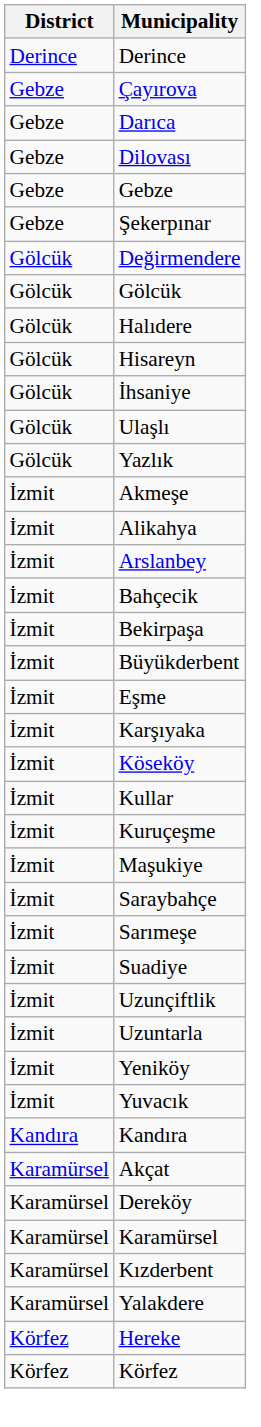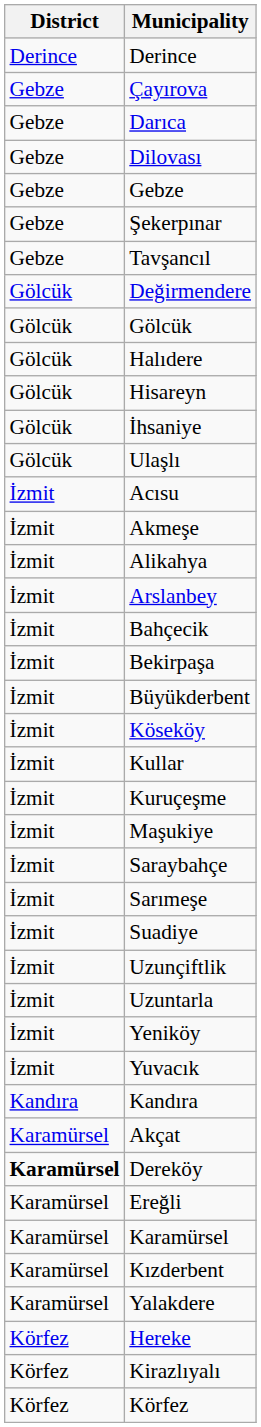 <table class="sortable wikitable">
 <tr>
 <th>District</th>
 <th>Municipality</th>
 </tr>
 <tr>
 <td><a href='#'>Derince</a></td>
 <td>Derince</td>
 </tr>
 <tr>
 <td><a href='#'>Gebze</a></td>
 <td><a href='#'>Çayırova</a></td>
 </tr>
 <tr>
 <td>Gebze</td>
 <td><a href='#'>Darıca</a></td>
 </tr>
 <tr>
 <td>Gebze</td>
 <td><a href='#'>Dilovası</a></td>
 </tr>
 <tr>
 <td>Gebze</td>
 <td>Gebze</td>
 </tr>
 <tr>
 <td>Gebze</td>
 <td>Şekerpınar</td>
 </tr>
 <tr>
+<td>Gebze</td>
+<td>Tavşancıl</td>
+</tr>
+<tr>
 <td><a href='#'>Gölcük</a></td>
 <td><a href='#'>Değirmendere</a></td>
 </tr>
 <tr>
 <td>Gölcük</td>
 <td>Gölcük</td>
 </tr>
 <tr>
 <td>Gölcük</td>
 <td>Halıdere</td>
 </tr>
 <tr>
 <td>Gölcük</td>
 <td>Hisareyn</td>
 </tr>
 <tr>
 <td>Gölcük</td>
 <td>İhsaniye</td>
 </tr>
 <tr>
 <td>Gölcük</td>
 <td>Ulaşlı</td>
 </tr>
 <tr>
-<td>Gölcük</td>
-<td>Yazlık</td>
+<td><a href='#'>İzmit</a></td>
+<td>Acısu</td>
 </tr>
 <tr>
 <td>İzmit</td>
 <td>Akmeşe</td>
 </tr>
 <tr>
 <td>İzmit</td>
 <td>Alikahya</td>
 </tr>
 <tr>
 <td>İzmit</td>
 <td><a href='#'>Arslanbey</a></td>
 </tr>
 <tr>
 <td>İzmit</td>
 <td>Bahçecik</td>
 </tr>
 <tr>
 <td>İzmit</td>
 <td>Bekirpaşa</td>
 </tr>
 <tr>
 <td>İzmit</td>
 <td>Büyükderbent</td>
-</tr>
-<tr>
-<td>İzmit</td>
-<td>Eşme</td>
-</tr>
-<tr>
-<td>İzmit</td>
-<td>Karşıyaka</td>
 </tr>
 <tr>
 <td>İzmit</td>
 <td><a href='#'>Köseköy</a></td>
 </tr>
 <tr>
 <td>İzmit</td>
 <td>Kullar</td>
 </tr>
 <tr>
 <td>İzmit</td>
 <td>Kuruçeşme</td>
 </tr>
 <tr>
 <td>İzmit</td>
 <td>Maşukiye</td>
 </tr>
 <tr>
 <td>İzmit</td>
 <td>Saraybahçe</td>
 </tr>
 <tr>
 <td>İzmit</td>
 <td>Sarımeşe</td>
 </tr>
 <tr>
 <td>İzmit</td>
 <td>Suadiye</td>
 </tr>
 <tr>
 <td>İzmit</td>
 <td>Uzunçiftlik</td>
 </tr>
 <tr>
 <td>İzmit</td>
 <td>Uzuntarla</td>
 </tr>
 <tr>
 <td>İzmit</td>
 <td>Yeniköy</td>
 </tr>
 <tr>
 <td>İzmit</td>
 <td>Yuvacık</td>
 </tr>
 <tr>
 <td><a href='#'>Kandıra</a></td>
 <td>Kandıra</td>
 </tr>
 <tr>
 <td><a href='#'>Karamürsel</a></td>
 <td>Akçat</td>
 </tr>
 <tr>
+<td><strong>Karamürsel</strong></td>
+<td>Dereköy</td>
+</tr>
+<tr>
 <td>Karamürsel</td>
-<td>Dereköy</td>
+<td>Ereğli</td>
 </tr>
 <tr>
 <td>Karamürsel</td>
 <td>Karamürsel</td>
 </tr>
 <tr>
 <td>Karamürsel</td>
 <td>Kızderbent</td>
 </tr>
 <tr>
 <td>Karamürsel</td>
 <td>Yalakdere</td>
 </tr>
 <tr>
 <td><a href='#'>Körfez</a></td>
 <td><a href='#'>Hereke</a></td>
 </tr>
 <tr>
 <td>Körfez</td>
+<td>Kirazlıyalı</td>
+</tr>
+<tr>
+<td>Körfez</td>
 <td>Körfez</td>
 </tr>
 </table>
